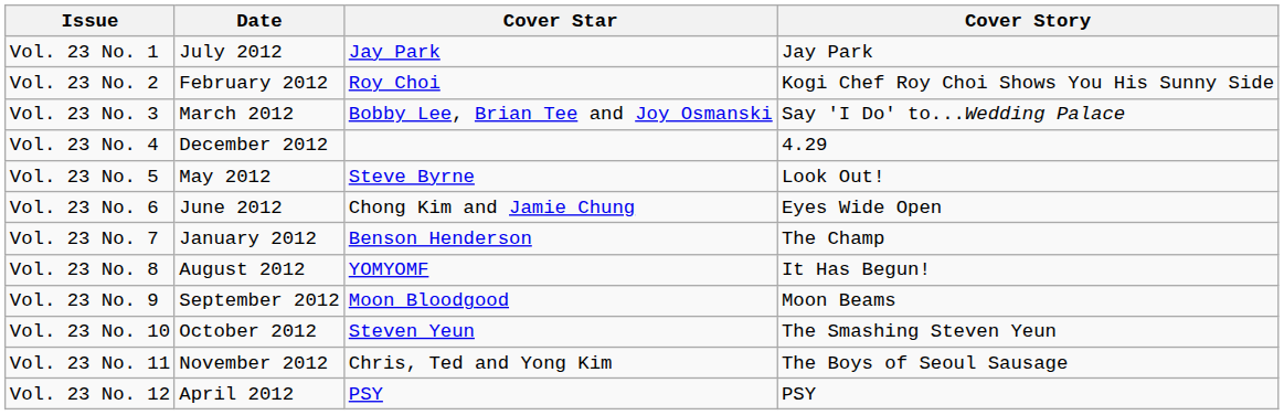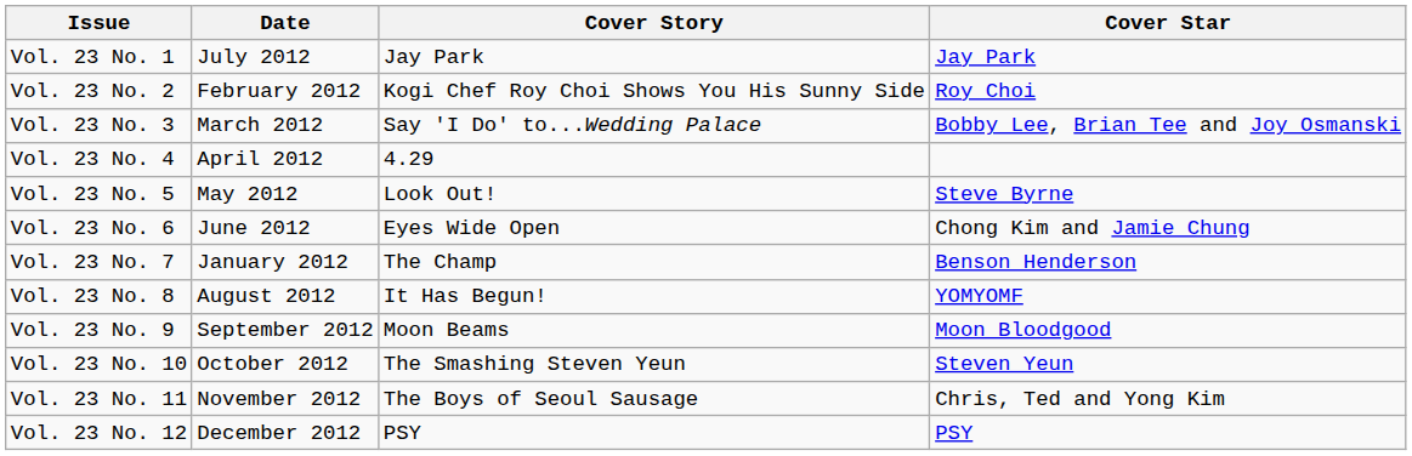 <table class="wikitable">
 <tr>
 <th>Issue</th>
 <th>Date</th>
+<th>Cover Story</th>
 <th>Cover Star</th>
-<th>Cover Story</th>
 </tr>
 <tr>
 <td>Vol. 23 No. 1</td>
 <td>July 2012</td>
+<td>Jay Park</td>
 <td><a href='#'>Jay Park</a></td>
-<td>Jay Park</td>
 </tr>
 <tr>
 <td>Vol. 23 No. 2</td>
 <td>February 2012</td>
+<td>Kogi Chef Roy Choi Shows You His Sunny Side</td>
 <td><a href='#'>Roy Choi</a></td>
-<td>Kogi Chef Roy Choi Shows You His Sunny Side</td>
 </tr>
 <tr>
 <td>Vol. 23 No. 3</td>
 <td>March 2012</td>
+<td>Say 'I Do' to...<em>Wedding Palace</em></td>
 <td><a href='#'>Bobby Lee</a>, <a href='#'>Brian Tee</a> and <a href='#'>Joy Osmanski</a></td>
-<td>Say 'I Do' to...<em>Wedding Palace</em></td>
 </tr>
 <tr>
 <td>Vol. 23 No. 4</td>
-<td>December 2012</td>
+<td>April 2012</td>
+<td>4.29</td>
 <td></td>
-<td>4.29</td>
 </tr>
 <tr>
 <td>Vol. 23 No. 5</td>
 <td>May 2012</td>
+<td>Look Out!</td>
 <td><a href='#'>Steve Byrne</a></td>
-<td>Look Out!</td>
 </tr>
 <tr>
 <td>Vol. 23 No. 6</td>
 <td>June 2012</td>
+<td>Eyes Wide Open</td>
 <td>Chong Kim and <a href='#'>Jamie Chung</a></td>
-<td>Eyes Wide Open</td>
 </tr>
 <tr>
 <td>Vol. 23 No. 7</td>
 <td>January 2012</td>
+<td>The Champ</td>
 <td><a href='#'>Benson Henderson</a></td>
-<td>The Champ</td>
 </tr>
 <tr>
 <td>Vol. 23 No. 8</td>
 <td>August 2012</td>
+<td>It Has Begun!</td>
 <td><a href='#'>YOMYOMF</a></td>
-<td>It Has Begun!</td>
 </tr>
 <tr>
 <td>Vol. 23 No. 9</td>
 <td>September 2012</td>
+<td>Moon Beams</td>
 <td><a href='#'>Moon Bloodgood</a></td>
-<td>Moon Beams</td>
 </tr>
 <tr>
 <td>Vol. 23 No. 10</td>
 <td>October 2012</td>
+<td>The Smashing Steven Yeun</td>
 <td><a href='#'>Steven Yeun</a></td>
-<td>The Smashing Steven Yeun</td>
 </tr>
 <tr>
 <td>Vol. 23 No. 11</td>
 <td>November 2012</td>
+<td>The Boys of Seoul Sausage</td>
 <td>Chris, Ted and Yong Kim</td>
-<td>The Boys of Seoul Sausage</td>
 </tr>
 <tr>
 <td>Vol. 23 No. 12</td>
-<td>April 2012</td>
+<td>December 2012</td>
+<td>PSY</td>
 <td><a href='#'>PSY</a></td>
-<td>PSY</td>
 </tr>
 </table>
